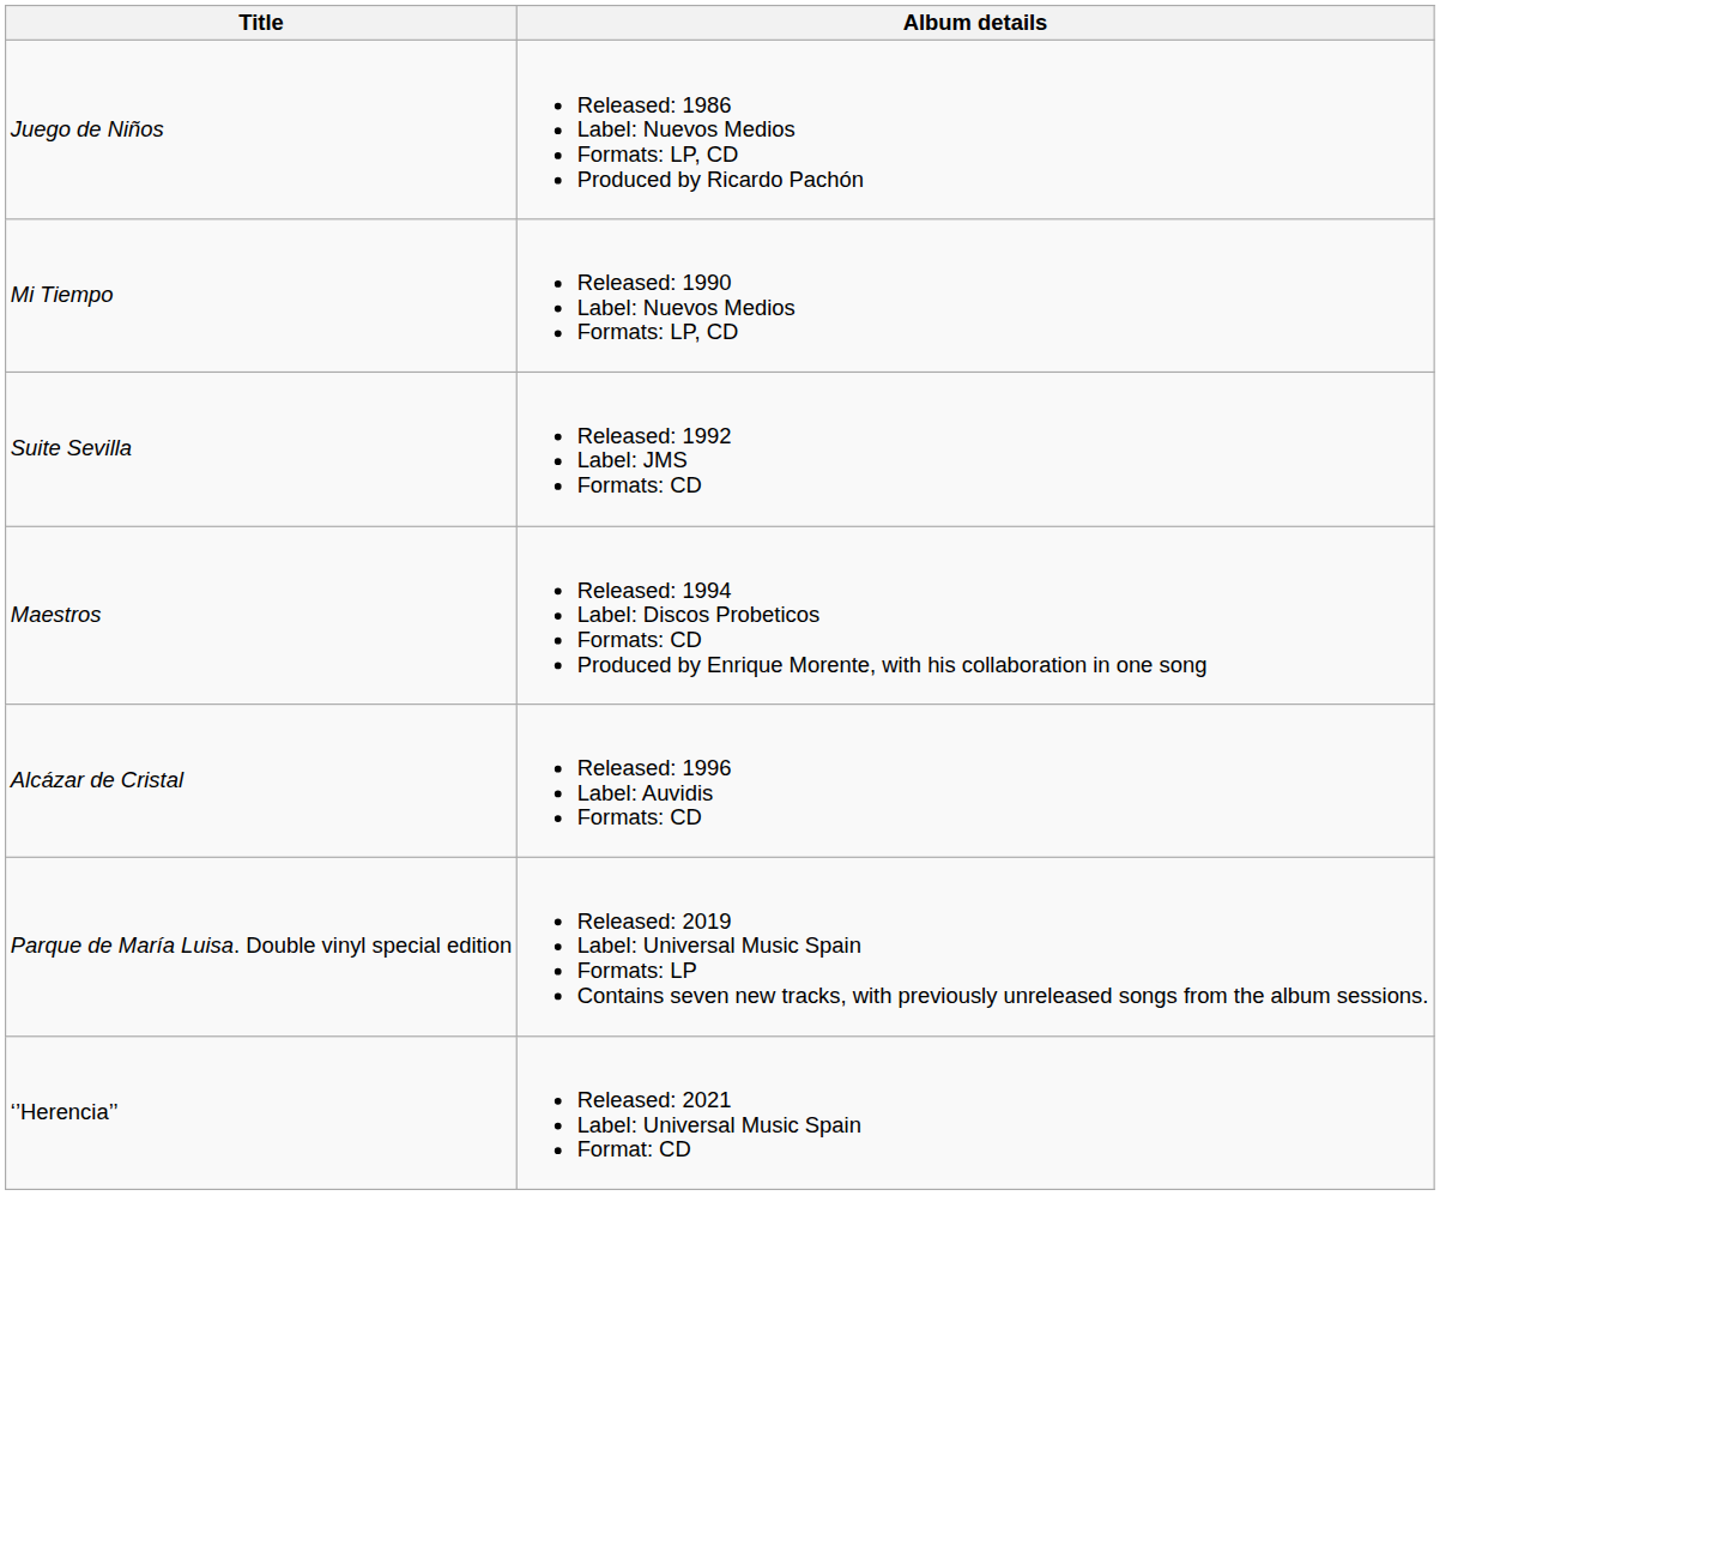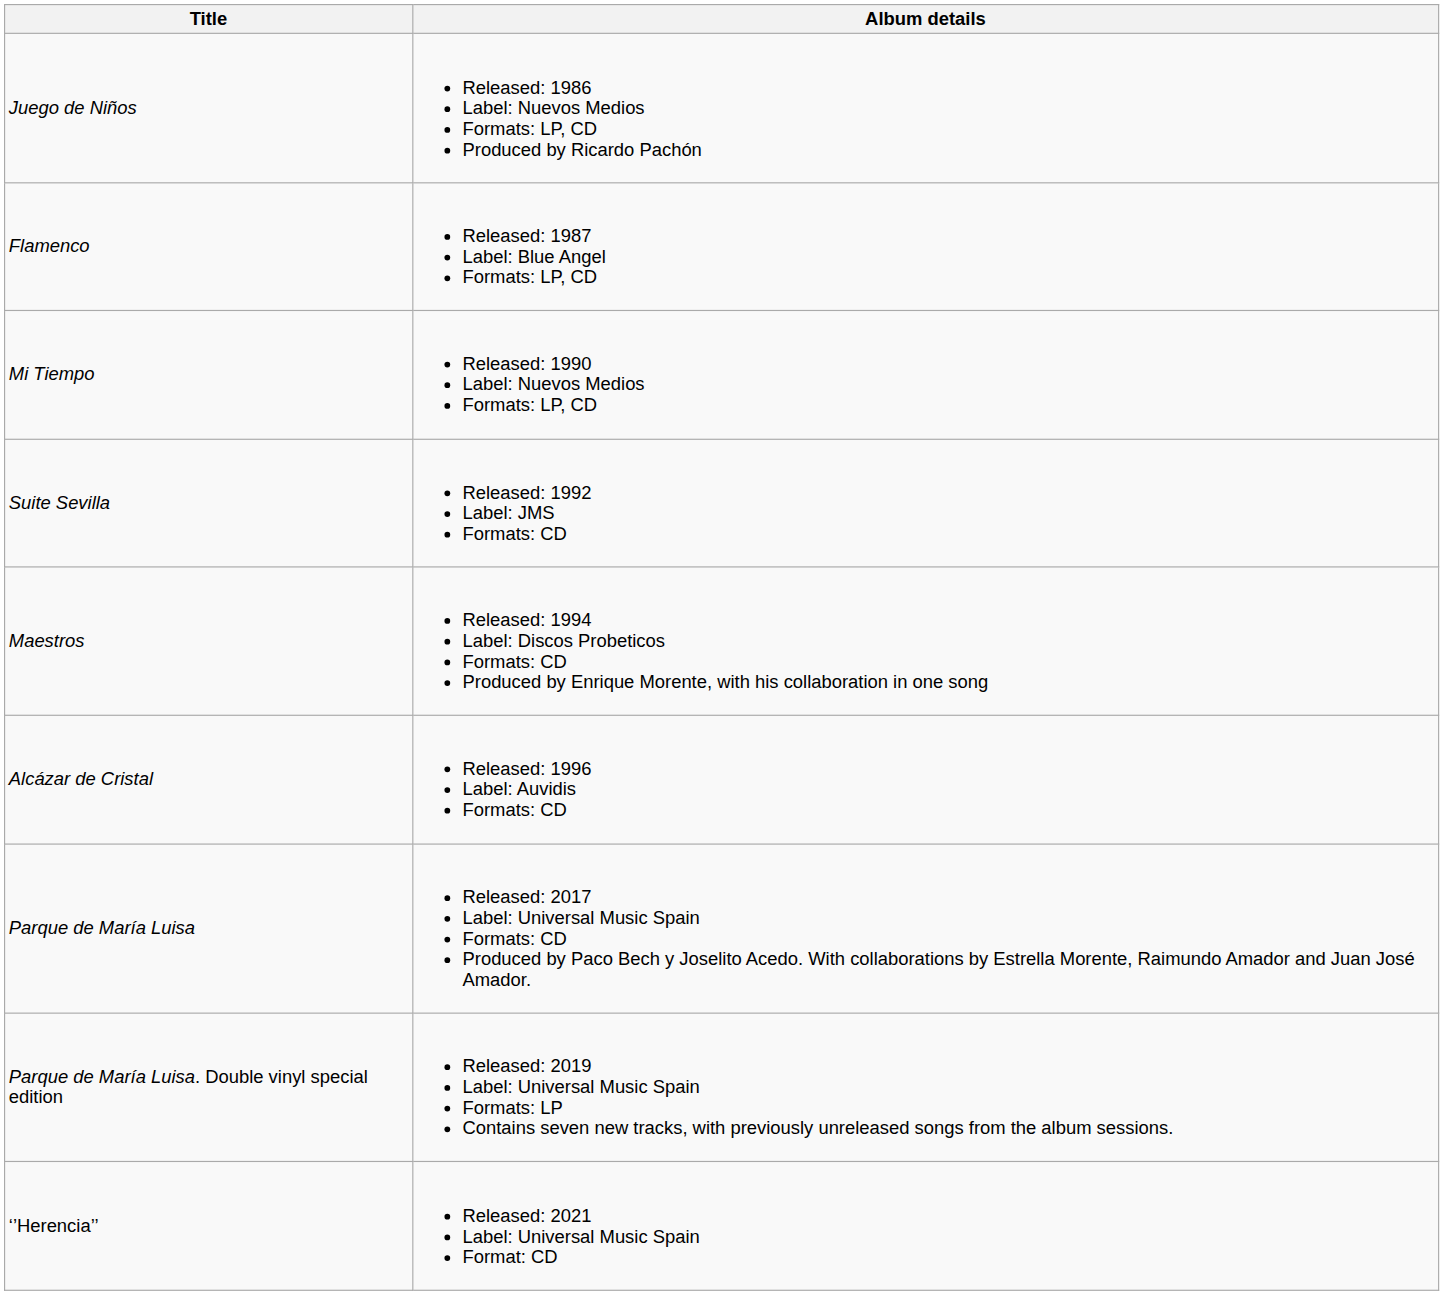 <table class="wikitable">
 <tr>
 <th>Title</th>
 <th>Album details</th>
 </tr>
 <tr>
 <td><em>Juego de Niños</em></td>
 <td><br><ul><li>Released: 1986</li><li>Label: Nuevos Medios</li><li>Formats: LP, CD</li><li>Produced by Ricardo Pachón</li></ul></td>
+</tr>
+<tr>
+<td><em>Flamenco</em></td>
+<td><br><ul><li>Released: 1987</li><li>Label: Blue Angel</li><li>Formats: LP, CD</li></ul></td>
 </tr>
 <tr>
 <td><em>Mi Tiempo</em></td>
 <td><br><ul><li>Released: 1990</li><li>Label: Nuevos Medios</li><li>Formats: LP, CD</li></ul></td>
 </tr>
 <tr>
 <td><em>Suite Sevilla</em></td>
 <td><br><ul><li>Released: 1992</li><li>Label: JMS</li><li>Formats: CD</li></ul></td>
 </tr>
 <tr>
 <td><em>Maestros</em></td>
 <td><br><ul><li>Released: 1994</li><li>Label: Discos Probeticos</li><li>Formats: CD</li><li>Produced by Enrique Morente, with his collaboration in one song</li></ul></td>
 </tr>
 <tr>
 <td><em>Alcázar de Cristal</em></td>
 <td><br><ul><li>Released: 1996</li><li>Label: Auvidis</li><li>Formats: CD</li></ul></td>
 </tr>
 <tr>
+<td><em>Parque de María Luisa</em></td>
+<td><br><ul><li>Released: 2017</li><li>Label: Universal Music Spain</li><li>Formats: CD</li><li>Produced by Paco Bech y Joselito Acedo. With collaborations by Estrella Morente, Raimundo Amador and Juan José Amador.</li></ul></td>
+</tr>
+<tr>
 <td><em>Parque de María Luisa</em>. Double vinyl special edition</td>
 <td><br><ul><li>Released: 2019</li><li>Label: Universal Music Spain</li><li>Formats: LP</li><li>Contains seven new tracks, with previously unreleased songs from the album sessions.</li></ul></td>
 </tr>
 <tr>
 <td>‘’Herencia’’</td>
 <td><br><ul><li>Released: 2021</li><li>Label: Universal Music Spain</li><li>Format: CD</li></ul></td>
 </tr>
 </table>
